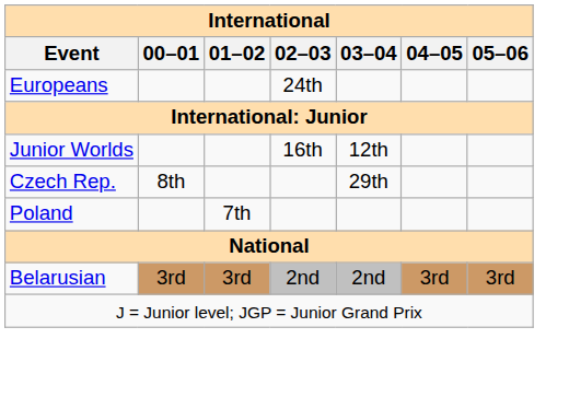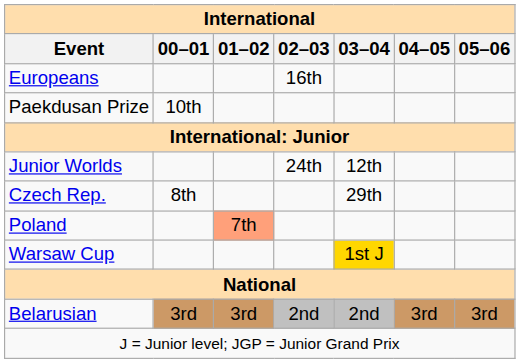 <table class="wikitable" style="text-align:center">
 <tr>
 <th style="background-color: #ffdead; " colspan=7 align=center>International</th>
 </tr>
 <tr>
 <th>Event</th>
 <th>00–01</th>
 <th>01–02</th>
 <th>02–03</th>
 <th>03–04</th>
 <th>04–05</th>
 <th>05–06</th>
 </tr>
 <tr>
 <td align=left><a href='#'>Europeans</a></td>
 <td></td>
 <td></td>
-<td>24th</td>
+<td>16th</td>
+<td></td>
+<td></td>
+<td></td>
+</tr>
+<tr>
+<td align=left>Paekdusan Prize</td>
+<td>10th</td>
+<td></td>
+<td></td>
 <td></td>
 <td></td>
 <td></td>
 </tr>
 <tr>
 <th style="background-color: #ffdead; " colspan=7 align=center>International: Junior</th>
 </tr>
 <tr>
 <td align=left><a href='#'>Junior Worlds</a></td>
 <td></td>
 <td></td>
-<td>16th</td>
+<td>24th</td>
 <td>12th</td>
 <td></td>
 <td></td>
 </tr>
 <tr>
 <td align=left> <a href='#'>Czech Rep.</a></td>
 <td>8th</td>
 <td></td>
 <td></td>
 <td>29th</td>
 <td></td>
 <td></td>
 </tr>
 <tr>
 <td align=left> <a href='#'>Poland</a></td>
 <td></td>
-<td>7th</td>
+<td style="background: lightsalmon;">7th</td>
 <td></td>
 <td></td>
+<td></td>
+<td></td>
+</tr>
+<tr>
+<td align=left><a href='#'>Warsaw Cup</a></td>
+<td></td>
+<td></td>
+<td></td>
+<td bgcolor=gold>1st J</td>
 <td></td>
 <td></td>
 </tr>
 <tr>
 <th style="background-color: #ffdead; " colspan=7 align=center>National</th>
 </tr>
 <tr>
 <td align=left><a href='#'>Belarusian</a></td>
 <td bgcolor=cc9966>3rd</td>
 <td bgcolor=cc9966>3rd</td>
 <td bgcolor=silver>2nd</td>
 <td bgcolor=silver>2nd</td>
 <td bgcolor=cc9966>3rd</td>
 <td bgcolor=cc9966>3rd</td>
 </tr>
 <tr>
 <td colspan=7 align=center><small> J = Junior level; JGP = Junior Grand Prix </small></td>
 </tr>
 </table>
